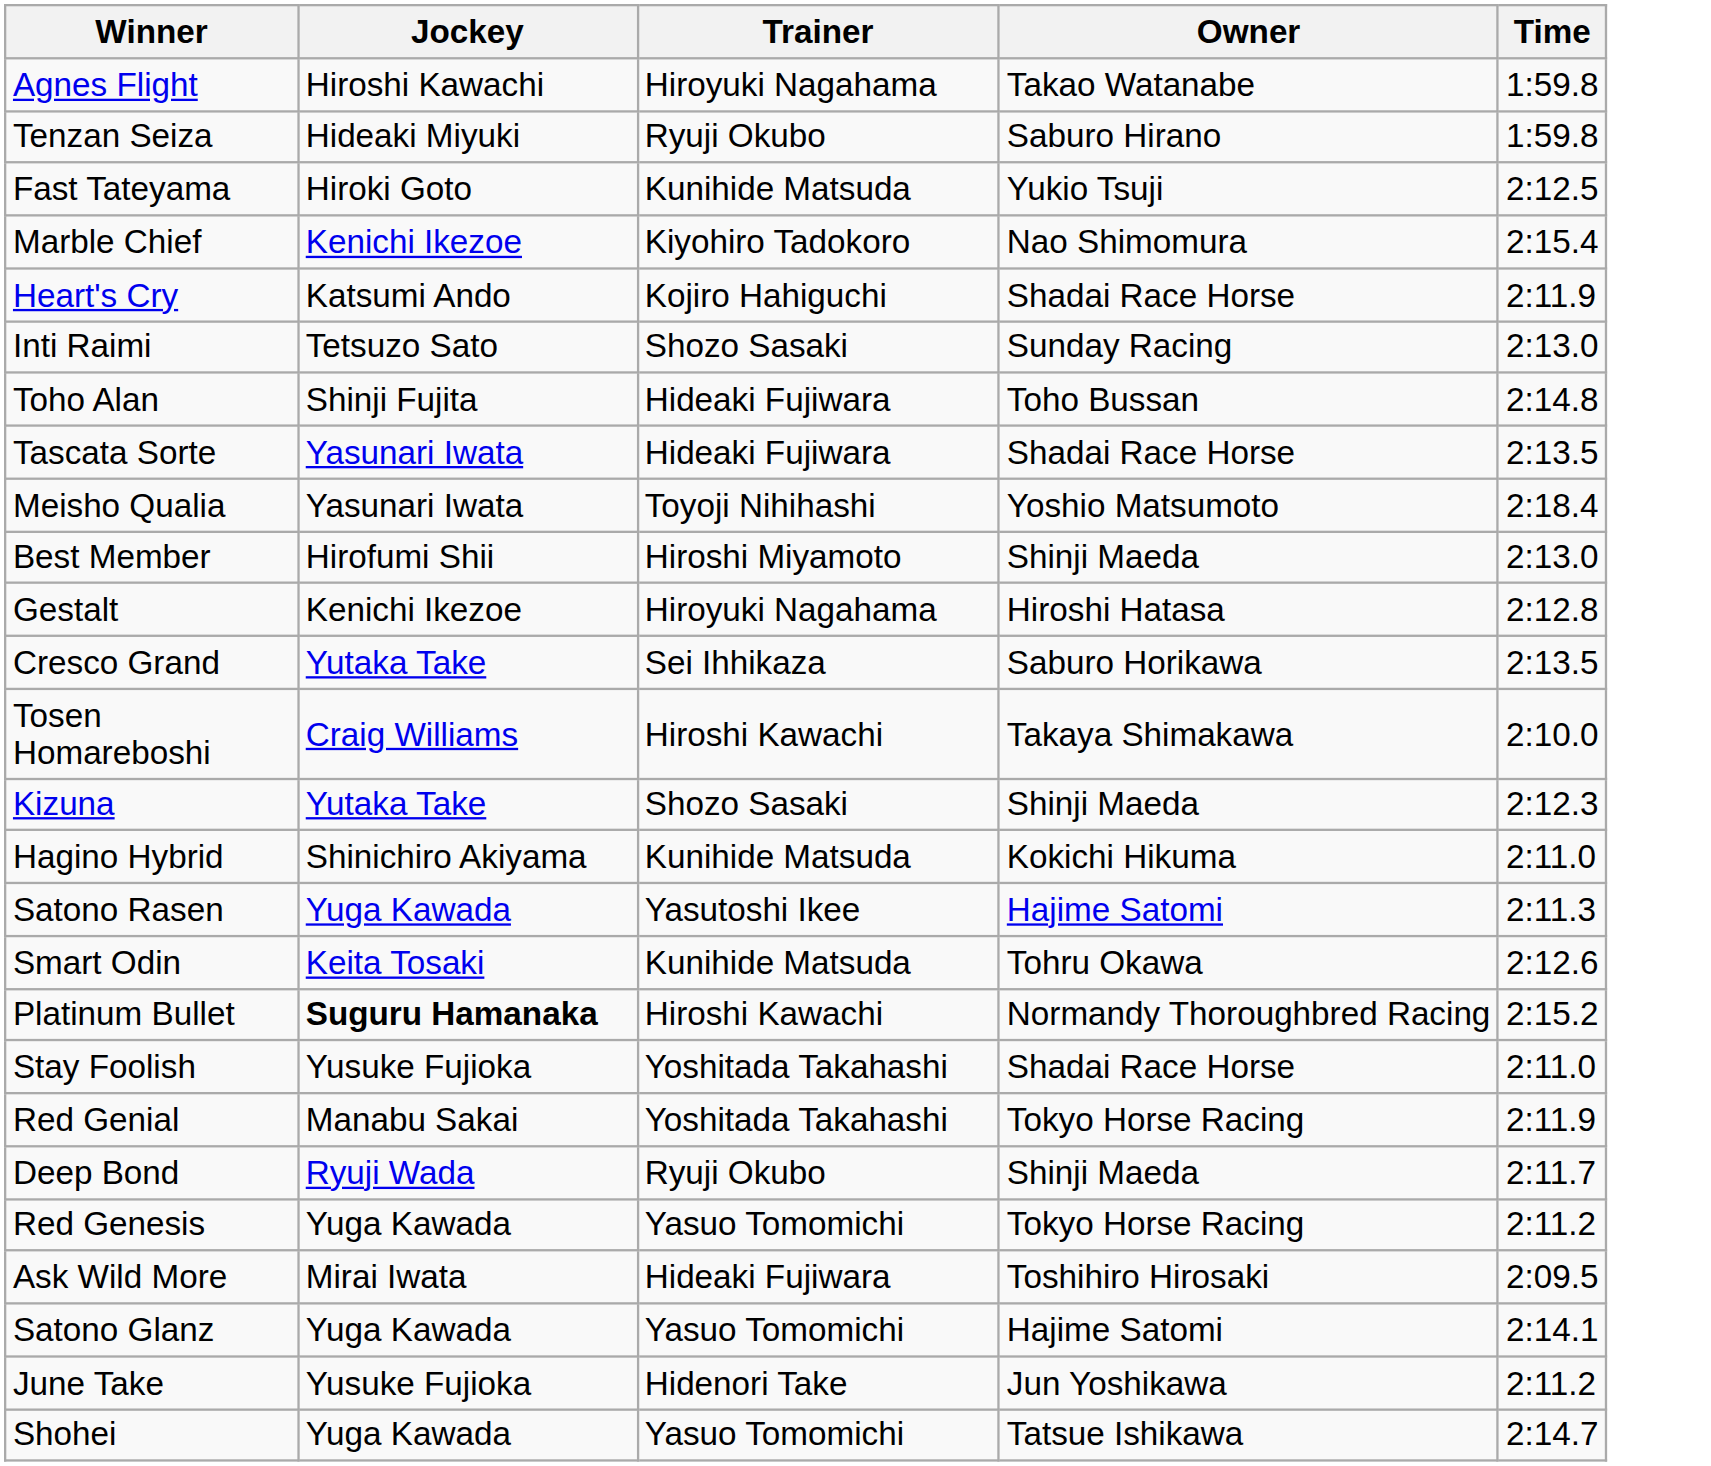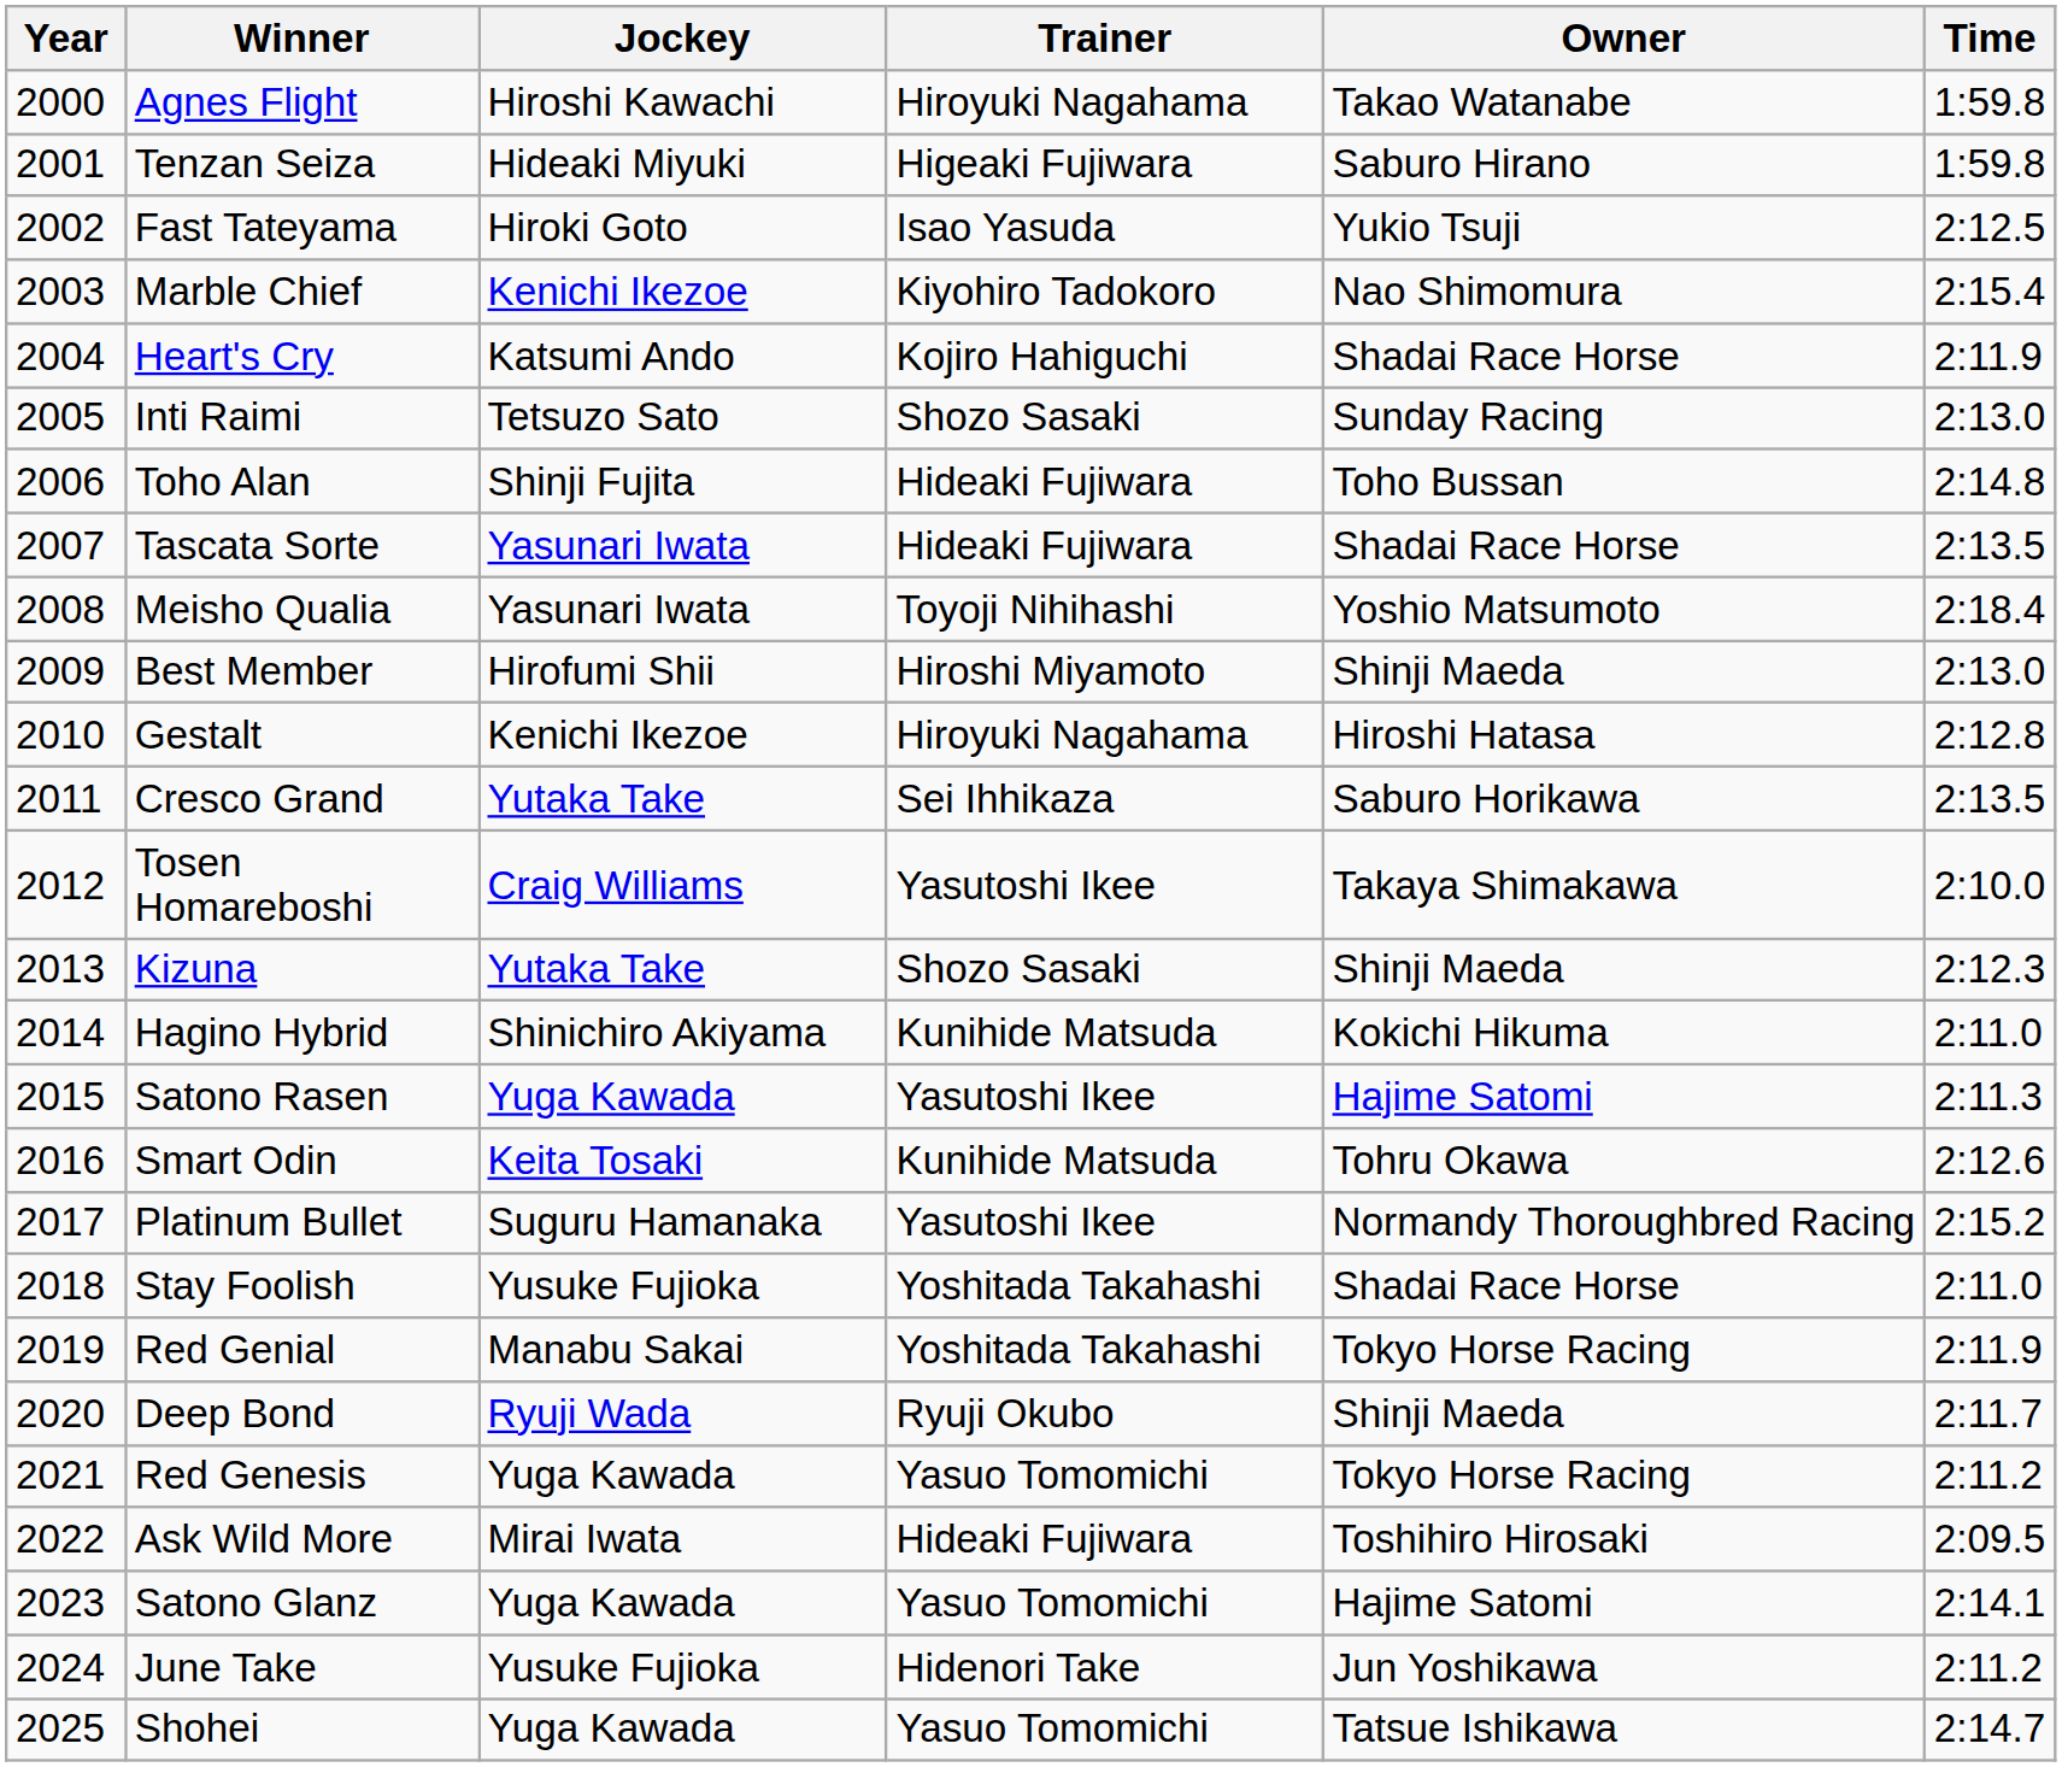 <table class="wikitable sortable" style="font-size:90%">
 <tr>
+<th width="36px">Year<br></th>
 <th width="120px">Winner<br></th>
 <th width="140px">Jockey<br></th>
 <th width="150px">Trainer<br></th>
 <th>Owner</th>
 <th>Time<br></th>
 </tr>
 <tr>
+<td>2000</td>
 <td><a href='#'>Agnes Flight</a></td>
 <td>Hiroshi Kawachi</td>
 <td>Hiroyuki Nagahama</td>
 <td>Takao Watanabe</td>
 <td>1:59.8</td>
 </tr>
 <tr>
+<td>2001</td>
 <td>Tenzan Seiza</td>
 <td>Hideaki Miyuki</td>
-<td>Ryuji Okubo</td>
+<td>Higeaki Fujiwara</td>
 <td>Saburo Hirano</td>
 <td>1:59.8</td>
 </tr>
 <tr>
+<td>2002</td>
 <td>Fast Tateyama</td>
 <td>Hiroki Goto</td>
-<td>Kunihide Matsuda</td>
+<td>Isao Yasuda</td>
 <td>Yukio Tsuji</td>
 <td>2:12.5</td>
 </tr>
 <tr>
+<td>2003</td>
 <td>Marble Chief</td>
 <td><a href='#'>Kenichi Ikezoe</a></td>
 <td>Kiyohiro Tadokoro</td>
 <td>Nao Shimomura</td>
 <td>2:15.4</td>
 </tr>
 <tr>
+<td>2004</td>
 <td><a href='#'>Heart's Cry</a></td>
 <td>Katsumi Ando</td>
 <td>Kojiro Hahiguchi</td>
 <td>Shadai Race Horse</td>
 <td>2:11.9</td>
 </tr>
 <tr>
+<td>2005</td>
 <td>Inti Raimi</td>
 <td>Tetsuzo Sato</td>
 <td>Shozo Sasaki</td>
 <td>Sunday Racing</td>
 <td>2:13.0</td>
 </tr>
 <tr>
+<td>2006</td>
 <td>Toho Alan</td>
 <td>Shinji Fujita</td>
 <td>Hideaki Fujiwara</td>
 <td>Toho Bussan</td>
 <td>2:14.8</td>
 </tr>
 <tr>
+<td>2007</td>
 <td>Tascata Sorte</td>
 <td><a href='#'>Yasunari Iwata</a></td>
 <td>Hideaki Fujiwara</td>
 <td>Shadai Race Horse</td>
 <td>2:13.5</td>
 </tr>
 <tr>
+<td>2008</td>
 <td>Meisho Qualia</td>
 <td>Yasunari Iwata</td>
 <td>Toyoji Nihihashi</td>
 <td>Yoshio Matsumoto</td>
 <td>2:18.4</td>
 </tr>
 <tr>
+<td>2009</td>
 <td>Best Member</td>
 <td>Hirofumi Shii</td>
 <td>Hiroshi Miyamoto</td>
 <td>Shinji Maeda</td>
 <td>2:13.0</td>
 </tr>
 <tr>
+<td>2010</td>
 <td>Gestalt</td>
 <td>Kenichi Ikezoe</td>
 <td>Hiroyuki Nagahama</td>
 <td>Hiroshi Hatasa</td>
 <td>2:12.8</td>
 </tr>
 <tr>
+<td>2011</td>
 <td>Cresco Grand</td>
 <td><a href='#'>Yutaka Take</a></td>
 <td>Sei Ihhikaza</td>
 <td>Saburo Horikawa</td>
 <td>2:13.5</td>
 </tr>
 <tr>
+<td>2012</td>
 <td>Tosen Homareboshi</td>
 <td><a href='#'>Craig Williams</a></td>
-<td>Hiroshi Kawachi</td>
+<td>Yasutoshi Ikee</td>
 <td>Takaya Shimakawa</td>
 <td>2:10.0</td>
 </tr>
 <tr>
+<td>2013</td>
 <td><a href='#'>Kizuna</a></td>
 <td><a href='#'>Yutaka Take</a></td>
 <td>Shozo Sasaki</td>
 <td>Shinji Maeda</td>
 <td>2:12.3</td>
 </tr>
 <tr>
+<td>2014</td>
 <td>Hagino Hybrid</td>
 <td>Shinichiro Akiyama</td>
 <td>Kunihide Matsuda</td>
 <td>Kokichi Hikuma</td>
 <td>2:11.0</td>
 </tr>
 <tr>
+<td>2015</td>
 <td>Satono Rasen</td>
 <td><a href='#'>Yuga Kawada</a></td>
 <td>Yasutoshi Ikee</td>
 <td><a href='#'>Hajime Satomi</a></td>
 <td>2:11.3</td>
 </tr>
 <tr>
+<td>2016</td>
 <td>Smart Odin</td>
 <td><a href='#'>Keita Tosaki</a></td>
 <td>Kunihide Matsuda</td>
 <td>Tohru Okawa</td>
 <td>2:12.6</td>
 </tr>
 <tr>
+<td>2017</td>
 <td>Platinum Bullet</td>
-<td><strong>Suguru Hamanaka</strong></td>
-<td>Hiroshi Kawachi</td>
+<td>Suguru Hamanaka</td>
+<td>Yasutoshi Ikee</td>
 <td>Normandy Thoroughbred Racing</td>
 <td>2:15.2</td>
 </tr>
 <tr>
+<td>2018</td>
 <td>Stay Foolish</td>
 <td>Yusuke Fujioka</td>
 <td>Yoshitada Takahashi</td>
 <td>Shadai Race Horse</td>
 <td>2:11.0</td>
 </tr>
 <tr>
+<td>2019</td>
 <td>Red Genial</td>
 <td>Manabu Sakai</td>
 <td>Yoshitada Takahashi</td>
 <td>Tokyo Horse Racing</td>
 <td>2:11.9</td>
 </tr>
 <tr>
+<td>2020</td>
 <td>Deep Bond</td>
 <td><a href='#'>Ryuji Wada</a></td>
 <td>Ryuji Okubo</td>
 <td>Shinji Maeda</td>
 <td>2:11.7</td>
 </tr>
 <tr>
+<td>2021</td>
 <td>Red Genesis</td>
 <td>Yuga Kawada</td>
 <td>Yasuo Tomomichi</td>
 <td>Tokyo Horse Racing</td>
 <td>2:11.2</td>
 </tr>
 <tr>
+<td>2022</td>
 <td>Ask Wild More</td>
 <td>Mirai Iwata</td>
 <td>Hideaki Fujiwara</td>
 <td>Toshihiro Hirosaki</td>
 <td>2:09.5</td>
 </tr>
 <tr>
+<td>2023</td>
 <td>Satono Glanz</td>
 <td>Yuga Kawada</td>
 <td>Yasuo Tomomichi</td>
 <td>Hajime Satomi</td>
 <td>2:14.1</td>
 </tr>
 <tr>
+<td>2024</td>
 <td>June Take</td>
 <td>Yusuke Fujioka</td>
 <td>Hidenori Take</td>
 <td>Jun Yoshikawa</td>
 <td>2:11.2</td>
 </tr>
 <tr>
+<td>2025</td>
 <td>Shohei</td>
 <td>Yuga Kawada</td>
 <td>Yasuo Tomomichi</td>
 <td>Tatsue Ishikawa</td>
 <td>2:14.7</td>
 </tr>
 </table>
